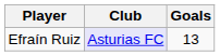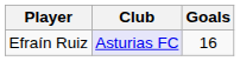 <table class="wikitable" style="text-align: center;">
 <tr>
 <th>Player</th>
 <th>Club</th>
 <th>Goals</th>
 </tr>
 <tr>
 <td> Efraín Ruiz</td>
 <td style="background: lavender;"><a href='#'>Asturias FC</a></td>
-<td>13</td>
+<td>16</td>
 </tr>
 </table>
